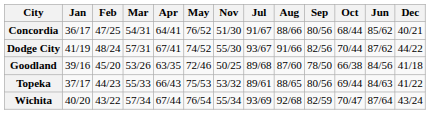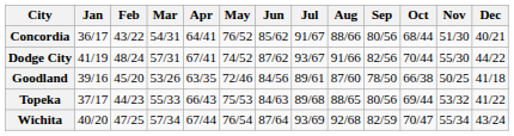 <table class="wikitable" style="text-align: center">
 <tr>
 <th>City</th>
 <th>Jan</th>
 <th>Feb</th>
 <th>Mar</th>
 <th>Apr</th>
 <th>May</th>
-<th>Nov</th>
+<th>Jun</th>
 <th>Jul</th>
 <th>Aug</th>
 <th>Sep</th>
 <th>Oct</th>
-<th>Jun</th>
+<th>Nov</th>
 <th>Dec</th>
 </tr>
 <tr>
 <th>Concordia</th>
 <td>36/17</td>
-<td>47/25</td>
+<td>43/22</td>
 <td>54/31</td>
 <td>64/41</td>
 <td>76/52</td>
-<td>51/30</td>
+<td>85/62</td>
 <td>91/67</td>
 <td>88/66</td>
 <td>80/56</td>
 <td>68/44</td>
-<td>85/62</td>
+<td>51/30</td>
 <td>40/21</td>
 </tr>
 <tr>
 <th>Dodge City</th>
 <td>41/19</td>
 <td>48/24</td>
 <td>57/31</td>
 <td>67/41</td>
 <td>74/52</td>
-<td>55/30</td>
+<td>87/62</td>
 <td>93/67</td>
 <td>91/66</td>
 <td>82/56</td>
 <td>70/44</td>
-<td>87/62</td>
+<td>55/30</td>
 <td>44/22</td>
 </tr>
 <tr>
 <th>Goodland</th>
 <td>39/16</td>
 <td>45/20</td>
 <td>53/26</td>
 <td>63/35</td>
 <td>72/46</td>
-<td>50/25</td>
-<td>89/68</td>
+<td>84/56</td>
+<td>89/61</td>
 <td>87/60</td>
 <td>78/50</td>
 <td>66/38</td>
-<td>84/56</td>
+<td>50/25</td>
 <td>41/18</td>
 </tr>
 <tr>
 <th>Topeka</th>
 <td>37/17</td>
 <td>44/23</td>
 <td>55/33</td>
 <td>66/43</td>
 <td>75/53</td>
-<td>53/32</td>
-<td>89/61</td>
+<td>84/63</td>
+<td>89/68</td>
 <td>88/65</td>
 <td>80/56</td>
 <td>69/44</td>
-<td>84/63</td>
+<td>53/32</td>
 <td>41/22</td>
 </tr>
 <tr>
 <th>Wichita</th>
 <td>40/20</td>
-<td>43/22</td>
+<td>47/25</td>
 <td>57/34</td>
 <td>67/44</td>
 <td>76/54</td>
-<td>55/34</td>
+<td>87/64</td>
 <td>93/69</td>
 <td>92/68</td>
 <td>82/59</td>
 <td>70/47</td>
-<td>87/64</td>
+<td>55/34</td>
 <td>43/24</td>
 </tr>
 </table>
